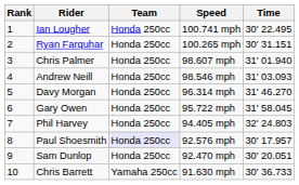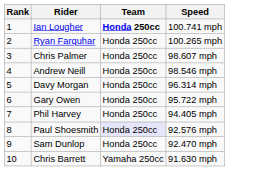 <table class="wikitable" style="font-size: 95%;">
 <tr style="background:#efefef;">
 <th>Rank</th>
 <th>Rider</th>
 <th>Team</th>
 <th>Speed</th>
-<th>Time</th>
 </tr>
 <tr>
 <td>1</td>
 <td> <a href='#'>Ian Lougher</a></td>
-<td><a href='#'>Honda</a> 250cc</td>
+<td><strong><a href='#'>Honda</a> 250cc</strong></td>
 <td>100.741 mph</td>
-<td>30' 22.495</td>
 </tr>
 <tr>
 <td>2</td>
 <td> <a href='#'>Ryan Farquhar</a></td>
 <td>Honda 250cc</td>
 <td>100.265 mph</td>
-<td>30' 31.151</td>
 </tr>
 <tr>
 <td>3</td>
 <td> Chris Palmer</td>
 <td>Honda 250cc</td>
 <td>98.607 mph</td>
-<td>31' 01.940</td>
 </tr>
 <tr>
 <td>4</td>
 <td> Andrew Neill</td>
 <td>Honda 250cc</td>
 <td>98.546 mph</td>
-<td>31' 03.093</td>
 </tr>
 <tr>
 <td>5</td>
 <td> Davy Morgan</td>
 <td>Honda 250cc</td>
 <td>96.314 mph</td>
-<td>31' 46.270</td>
 </tr>
 <tr>
 <td>6</td>
 <td> Gary Owen</td>
 <td>Honda 250cc</td>
 <td>95.722 mph</td>
-<td>31' 58.045</td>
 </tr>
 <tr>
 <td>7</td>
 <td> Phil Harvey</td>
 <td>Honda 250cc</td>
 <td>94.405 mph</td>
-<td>32' 24.803</td>
 </tr>
 <tr>
 <td>8</td>
 <td> Paul Shoesmith</td>
 <td style="background: lavender;">Honda 250cc</td>
 <td>92.576 mph</td>
-<td>30' 17.957</td>
 </tr>
 <tr>
 <td>9</td>
 <td> Sam Dunlop</td>
 <td>Honda 250cc</td>
 <td>92.470 mph</td>
-<td>30' 20.051</td>
 </tr>
 <tr>
 <td>10</td>
 <td> Chris Barrett</td>
 <td>Yamaha 250cc</td>
 <td>91.630 mph</td>
-<td>30' 36.733</td>
 </tr>
 </table>
